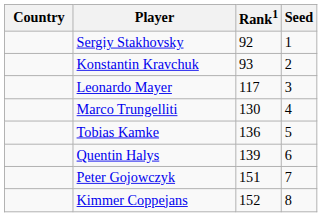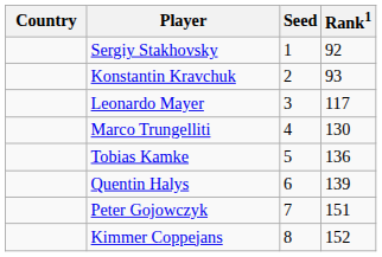 <table class="sortable wikitable">
 <tr>
 <th width="70">Country</th>
 <th width="175">Player</th>
+<th>Seed</th>
 <th>Rank<sup>1</sup></th>
-<th>Seed</th>
 </tr>
 <tr>
 <td></td>
 <td><a href='#'>Sergiy Stakhovsky</a></td>
+<td>1</td>
 <td>92</td>
-<td>1</td>
 </tr>
 <tr>
 <td></td>
 <td><a href='#'>Konstantin Kravchuk</a></td>
+<td>2</td>
 <td>93</td>
-<td>2</td>
 </tr>
 <tr>
 <td></td>
 <td><a href='#'>Leonardo Mayer</a></td>
+<td>3</td>
 <td>117</td>
-<td>3</td>
 </tr>
 <tr>
 <td></td>
 <td><a href='#'>Marco Trungelliti</a></td>
+<td>4</td>
 <td>130</td>
-<td>4</td>
 </tr>
 <tr>
 <td></td>
 <td><a href='#'>Tobias Kamke</a></td>
+<td>5</td>
 <td>136</td>
-<td>5</td>
 </tr>
 <tr>
 <td></td>
 <td><a href='#'>Quentin Halys</a></td>
+<td>6</td>
 <td>139</td>
-<td>6</td>
 </tr>
 <tr>
 <td></td>
 <td><a href='#'>Peter Gojowczyk</a></td>
+<td>7</td>
 <td>151</td>
-<td>7</td>
 </tr>
 <tr>
 <td></td>
 <td><a href='#'>Kimmer Coppejans</a></td>
+<td>8</td>
 <td>152</td>
-<td>8</td>
 </tr>
 </table>
